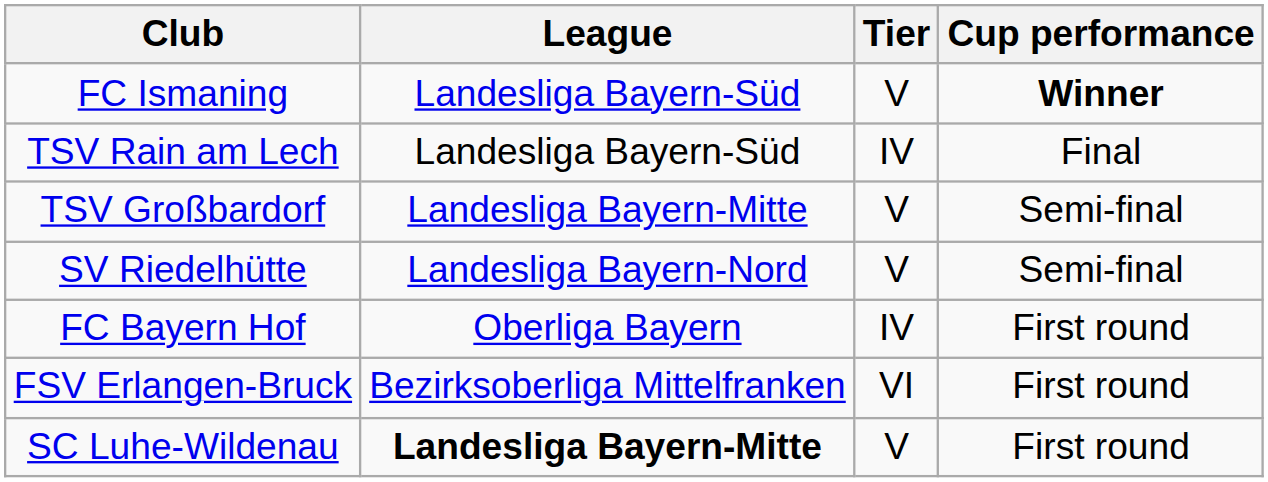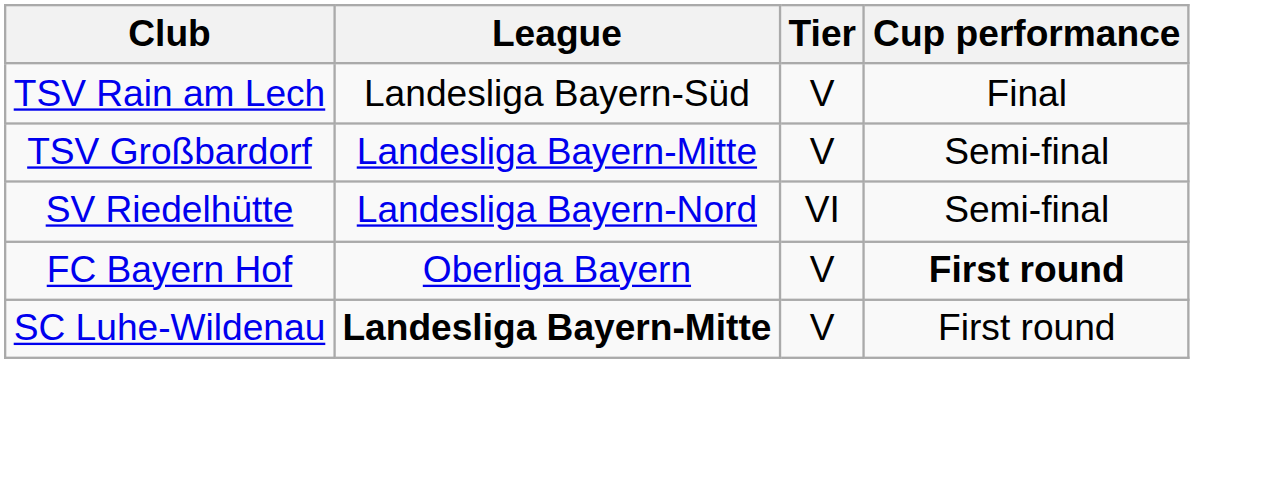 <table class="wikitable">
 <tr>
 <th>Club</th>
 <th>League</th>
 <th>Tier</th>
 <th>Cup performance</th>
 </tr>
 <tr align="center">
-<td><a href='#'>FC Ismaning</a></td>
-<td><a href='#'>Landesliga Bayern-Süd</a></td>
-<td>V</td>
-<td><strong>Winner</strong></td>
-</tr>
-<tr align="center">
 <td><a href='#'>TSV Rain am Lech</a></td>
 <td>Landesliga Bayern-Süd</td>
-<td>IV</td>
+<td>V</td>
 <td>Final</td>
 </tr>
 <tr align="center">
 <td><a href='#'>TSV Großbardorf</a></td>
 <td><a href='#'>Landesliga Bayern-Mitte</a></td>
 <td>V</td>
 <td>Semi-final</td>
 </tr>
 <tr align="center">
 <td><a href='#'>SV Riedelhütte</a></td>
 <td><a href='#'>Landesliga Bayern-Nord</a></td>
-<td>V</td>
+<td>VI</td>
 <td>Semi-final</td>
 </tr>
 <tr align="center">
 <td><a href='#'>FC Bayern Hof</a></td>
 <td><a href='#'>Oberliga Bayern</a></td>
-<td>IV</td>
-<td>First round</td>
-</tr>
-<tr align="center">
-<td><a href='#'>FSV Erlangen-Bruck</a></td>
-<td><a href='#'>Bezirksoberliga Mittelfranken</a></td>
-<td>VI</td>
-<td>First round</td>
+<td>V</td>
+<td><strong>First round</strong></td>
 </tr>
 <tr align="center">
 <td><a href='#'>SC Luhe-Wildenau</a></td>
 <td><strong>Landesliga Bayern-Mitte</strong></td>
 <td>V</td>
 <td>First round</td>
 </tr>
 </table>
